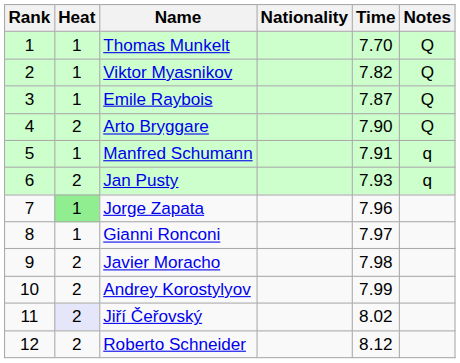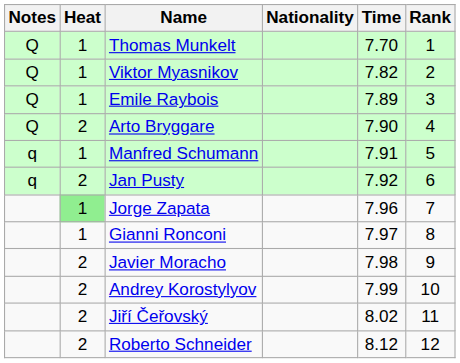 <table class="wikitable sortable" style="text-align:center">
 <tr>
-<th>Rank</th>
+<th>Notes</th>
 <th>Heat</th>
 <th>Name</th>
 <th>Nationality</th>
 <th>Time</th>
-<th>Notes</th>
+<th>Rank</th>
 </tr>
 <tr bgcolor=ccffcc>
-<td>1</td>
+<td>Q</td>
 <td>1</td>
 <td align="left"><a href='#'>Thomas Munkelt</a></td>
 <td align=left></td>
 <td>7.70</td>
-<td>Q</td>
+<td>1</td>
 </tr>
 <tr bgcolor=ccffcc>
-<td>2</td>
+<td>Q</td>
 <td>1</td>
 <td align="left"><a href='#'>Viktor Myasnikov</a></td>
 <td align=left></td>
 <td>7.82</td>
-<td>Q</td>
+<td>2</td>
 </tr>
 <tr bgcolor=ccffcc>
-<td>3</td>
+<td>Q</td>
 <td>1</td>
 <td align="left"><a href='#'>Emile Raybois</a></td>
 <td align=left></td>
-<td>7.87</td>
-<td>Q</td>
+<td>7.89</td>
+<td>3</td>
 </tr>
 <tr bgcolor=ccffcc>
-<td>4</td>
+<td>Q</td>
 <td>2</td>
 <td align="left"><a href='#'>Arto Bryggare</a></td>
 <td align=left></td>
 <td>7.90</td>
-<td>Q</td>
+<td>4</td>
 </tr>
 <tr bgcolor=ccffcc>
-<td>5</td>
+<td>q</td>
 <td>1</td>
 <td align="left"><a href='#'>Manfred Schumann</a></td>
 <td align=left></td>
 <td>7.91</td>
-<td>q</td>
+<td>5</td>
 </tr>
 <tr bgcolor=ccffcc>
-<td>6</td>
+<td>q</td>
 <td>2</td>
 <td align="left"><a href='#'>Jan Pusty</a></td>
 <td align=left></td>
-<td>7.93</td>
-<td>q</td>
+<td>7.92</td>
+<td>6</td>
 </tr>
 <tr>
-<td>7</td>
+<td></td>
 <td style="background: lightgreen;">1</td>
 <td align="left"><a href='#'>Jorge Zapata</a></td>
 <td align=left></td>
 <td>7.96</td>
-<td></td>
+<td>7</td>
 </tr>
 <tr>
-<td>8</td>
+<td></td>
 <td>1</td>
 <td align="left"><a href='#'>Gianni Ronconi</a></td>
 <td align=left></td>
 <td>7.97</td>
-<td></td>
+<td>8</td>
 </tr>
 <tr>
-<td>9</td>
+<td></td>
 <td>2</td>
 <td align="left"><a href='#'>Javier Moracho</a></td>
 <td align=left></td>
 <td>7.98</td>
-<td></td>
+<td>9</td>
 </tr>
 <tr>
-<td>10</td>
+<td></td>
 <td>2</td>
 <td align="left"><a href='#'>Andrey Korostylyov</a></td>
 <td align=left></td>
 <td>7.99</td>
-<td></td>
+<td>10</td>
 </tr>
 <tr>
-<td>11</td>
-<td style="background: lavender;">2</td>
+<td></td>
+<td>2</td>
 <td align="left"><a href='#'>Jiří Čeřovský</a></td>
 <td align=left></td>
 <td>8.02</td>
-<td></td>
+<td>11</td>
 </tr>
 <tr>
-<td>12</td>
+<td></td>
 <td>2</td>
 <td align="left"><a href='#'>Roberto Schneider</a></td>
 <td align=left></td>
 <td>8.12</td>
-<td></td>
+<td>12</td>
 </tr>
 </table>
